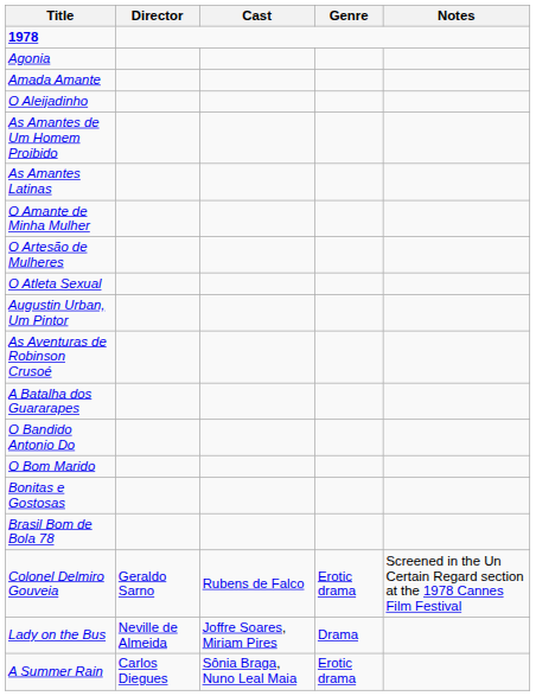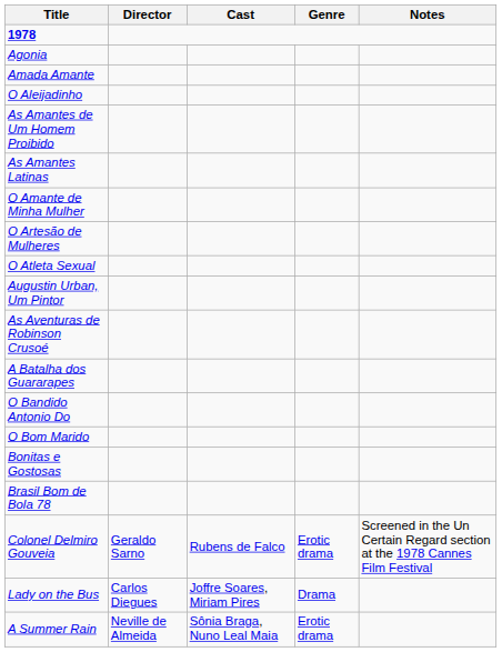 <table class="wikitable" width= "100%">
 <tr>
 <th width=21%>Title</th>
 <th width=16%>Director</th>
 <th width=22%>Cast</th>
 <th width=13%>Genre</th>
 <th width=28%>Notes</th>
 </tr>
 <tr>
 <td><strong><a href='#'>1978</a></strong></td>
 </tr>
 <tr>
 <td><em><a href='#'>Agonia</a></em></td>
 <td></td>
 <td></td>
 <td></td>
 <td></td>
 </tr>
 <tr>
 <td><em><a href='#'>Amada Amante</a></em></td>
 <td></td>
 <td></td>
 <td></td>
 <td></td>
 </tr>
 <tr>
 <td><em><a href='#'>O Aleijadinho</a></em></td>
 <td></td>
 <td></td>
 <td></td>
 <td></td>
 </tr>
 <tr>
 <td><em><a href='#'>As Amantes de Um Homem Proibido</a></em></td>
 <td></td>
 <td></td>
 <td></td>
 <td></td>
 </tr>
 <tr>
 <td><em><a href='#'>As Amantes Latinas</a></em></td>
 <td></td>
 <td></td>
 <td></td>
 <td></td>
 </tr>
 <tr>
 <td><em><a href='#'>O Amante de Minha Mulher</a></em></td>
 <td></td>
 <td></td>
 <td></td>
 <td></td>
 </tr>
 <tr>
 <td><em><a href='#'>O Artesão de Mulheres</a></em></td>
 <td></td>
 <td></td>
 <td></td>
 <td></td>
 </tr>
 <tr>
 <td><em><a href='#'>O Atleta Sexual</a></em></td>
 <td></td>
 <td></td>
 <td></td>
 <td></td>
 </tr>
 <tr>
 <td><em><a href='#'>Augustin Urban, Um Pintor</a></em></td>
 <td></td>
 <td></td>
 <td></td>
 <td></td>
 </tr>
 <tr>
 <td><em><a href='#'>As Aventuras de Robinson Crusoé</a></em></td>
 <td></td>
 <td></td>
 <td></td>
 <td></td>
 </tr>
 <tr>
 <td><em><a href='#'>A Batalha dos Guararapes</a></em></td>
 <td></td>
 <td></td>
 <td></td>
 <td></td>
 </tr>
 <tr>
 <td><em><a href='#'>O Bandido Antonio Do</a></em></td>
 <td></td>
 <td></td>
 <td></td>
 <td></td>
 </tr>
 <tr>
 <td><em><a href='#'>O Bom Marido</a></em></td>
 <td></td>
 <td></td>
 <td></td>
 <td></td>
 </tr>
 <tr>
 <td><em><a href='#'>Bonitas e Gostosas</a></em></td>
 <td></td>
 <td></td>
 <td></td>
 <td></td>
 </tr>
 <tr>
 <td><em><a href='#'>Brasil Bom de Bola 78</a></em></td>
 <td></td>
 <td></td>
 <td></td>
 <td></td>
 </tr>
 <tr>
 <td><em><a href='#'>Colonel Delmiro Gouveia</a></em></td>
 <td><a href='#'>Geraldo Sarno</a></td>
 <td><a href='#'>Rubens de Falco</a></td>
 <td><a href='#'>Erotic</a> <a href='#'>drama</a></td>
 <td>Screened in the Un Certain Regard section at the <a href='#'>1978 Cannes Film Festival</a></td>
 </tr>
 <tr>
 <td><em><a href='#'>Lady on the Bus</a></em></td>
-<td><a href='#'>Neville de Almeida</a></td>
+<td><a href='#'>Carlos Diegues</a></td>
 <td><a href='#'>Joffre Soares</a>, <a href='#'>Miriam Pires</a></td>
 <td><a href='#'>Drama</a></td>
 <td></td>
 </tr>
 <tr>
 <td><em><a href='#'>A Summer Rain</a></em></td>
-<td><a href='#'>Carlos Diegues</a></td>
+<td><a href='#'>Neville de Almeida</a></td>
 <td><a href='#'>Sônia Braga</a>, <a href='#'>Nuno Leal Maia</a></td>
 <td><a href='#'>Erotic</a> <a href='#'>drama</a></td>
 <td></td>
 </tr>
 </table>
